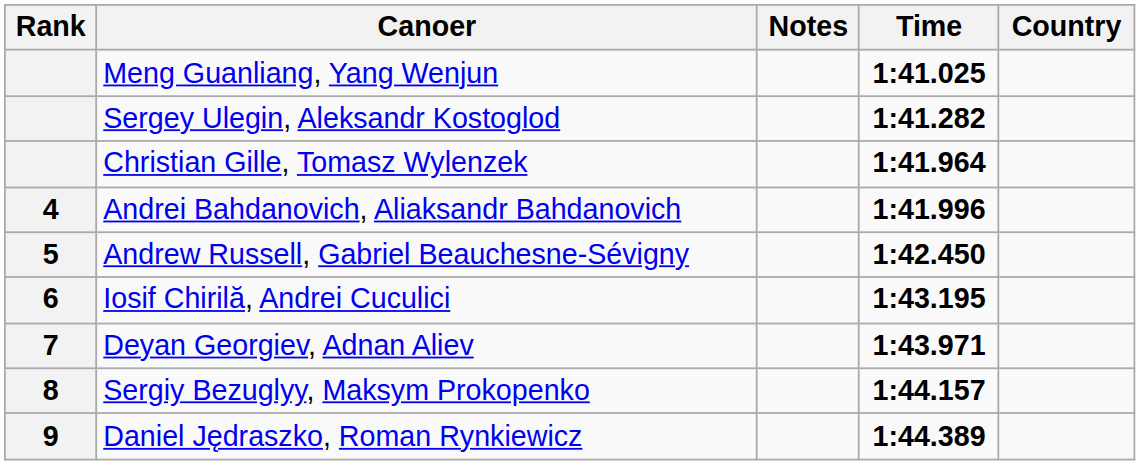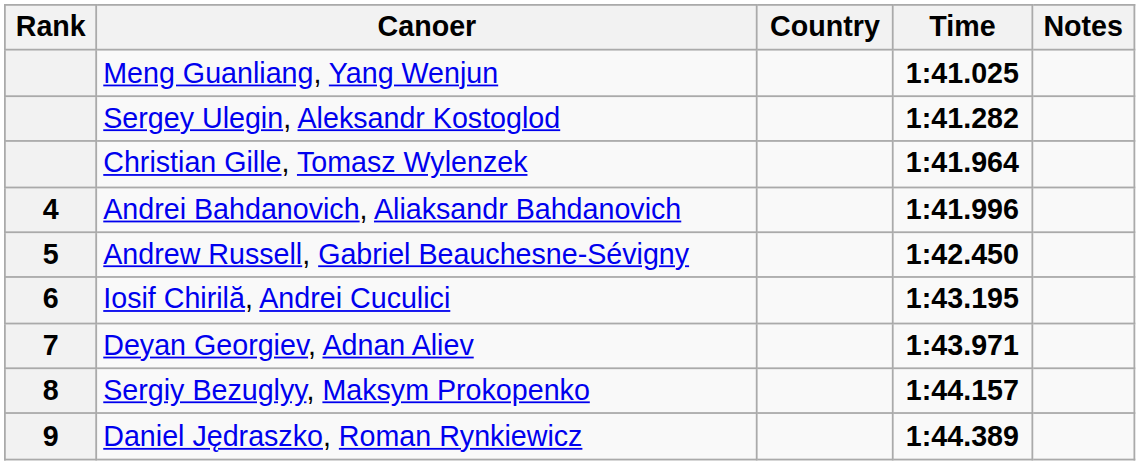 <table class="wikitable sortable" width=50% style="text-align:center">
 <tr>
 <th>Rank</th>
 <th>Canoer</th>
+<th>Country</th>
+<th>Time</th>
 <th>Notes</th>
-<th>Time</th>
-<th>Country</th>
 </tr>
 <tr>
 <th></th>
 <td align=left><a href='#'>Meng Guanliang</a>, <a href='#'>Yang Wenjun</a></td>
+<td align=left></td>
+<td><strong>1:41.025</strong></td>
 <td></td>
-<td><strong>1:41.025</strong></td>
-<td align=left></td>
 </tr>
 <tr>
 <th></th>
 <td align=left><a href='#'>Sergey Ulegin</a>, <a href='#'>Aleksandr Kostoglod</a></td>
+<td align=left></td>
+<td><strong>1:41.282</strong></td>
 <td></td>
-<td><strong>1:41.282</strong></td>
-<td align=left></td>
 </tr>
 <tr>
 <th></th>
 <td align=left><a href='#'>Christian Gille</a>, <a href='#'>Tomasz Wylenzek</a></td>
+<td align=left></td>
+<td><strong>1:41.964</strong></td>
 <td></td>
-<td><strong>1:41.964</strong></td>
-<td align=left></td>
 </tr>
 <tr>
 <th>4</th>
 <td align=left><a href='#'>Andrei Bahdanovich</a>, <a href='#'>Aliaksandr Bahdanovich</a></td>
+<td align=left></td>
+<td><strong>1:41.996</strong></td>
 <td></td>
-<td><strong>1:41.996</strong></td>
-<td align=left></td>
 </tr>
 <tr>
 <th>5</th>
 <td align=left><a href='#'>Andrew Russell</a>, <a href='#'>Gabriel Beauchesne-Sévigny</a></td>
+<td align=left></td>
+<td><strong>1:42.450</strong></td>
 <td></td>
-<td><strong>1:42.450</strong></td>
-<td align=left></td>
 </tr>
 <tr>
 <th>6</th>
 <td align=left><a href='#'>Iosif Chirilă</a>, <a href='#'>Andrei Cuculici</a></td>
+<td align=left></td>
+<td><strong> 1:43.195</strong></td>
 <td></td>
-<td><strong> 1:43.195</strong></td>
-<td align=left></td>
 </tr>
 <tr>
 <th>7</th>
 <td align=left><a href='#'>Deyan Georgiev</a>, <a href='#'>Adnan Aliev</a></td>
+<td align=left></td>
+<td><strong> 1:43.971</strong></td>
 <td></td>
-<td><strong> 1:43.971</strong></td>
-<td align=left></td>
 </tr>
 <tr>
 <th>8</th>
 <td align=left><a href='#'>Sergiy Bezuglyy</a>, <a href='#'>Maksym Prokopenko</a></td>
+<td align=left></td>
+<td><strong>1:44.157</strong></td>
 <td></td>
-<td><strong>1:44.157</strong></td>
-<td align=left></td>
 </tr>
 <tr>
 <th>9</th>
 <td align=left><a href='#'>Daniel Jędraszko</a>, <a href='#'>Roman Rynkiewicz</a></td>
+<td align=left></td>
+<td><strong>1:44.389</strong></td>
 <td></td>
-<td><strong>1:44.389</strong></td>
-<td align=left></td>
 </tr>
 </table>
